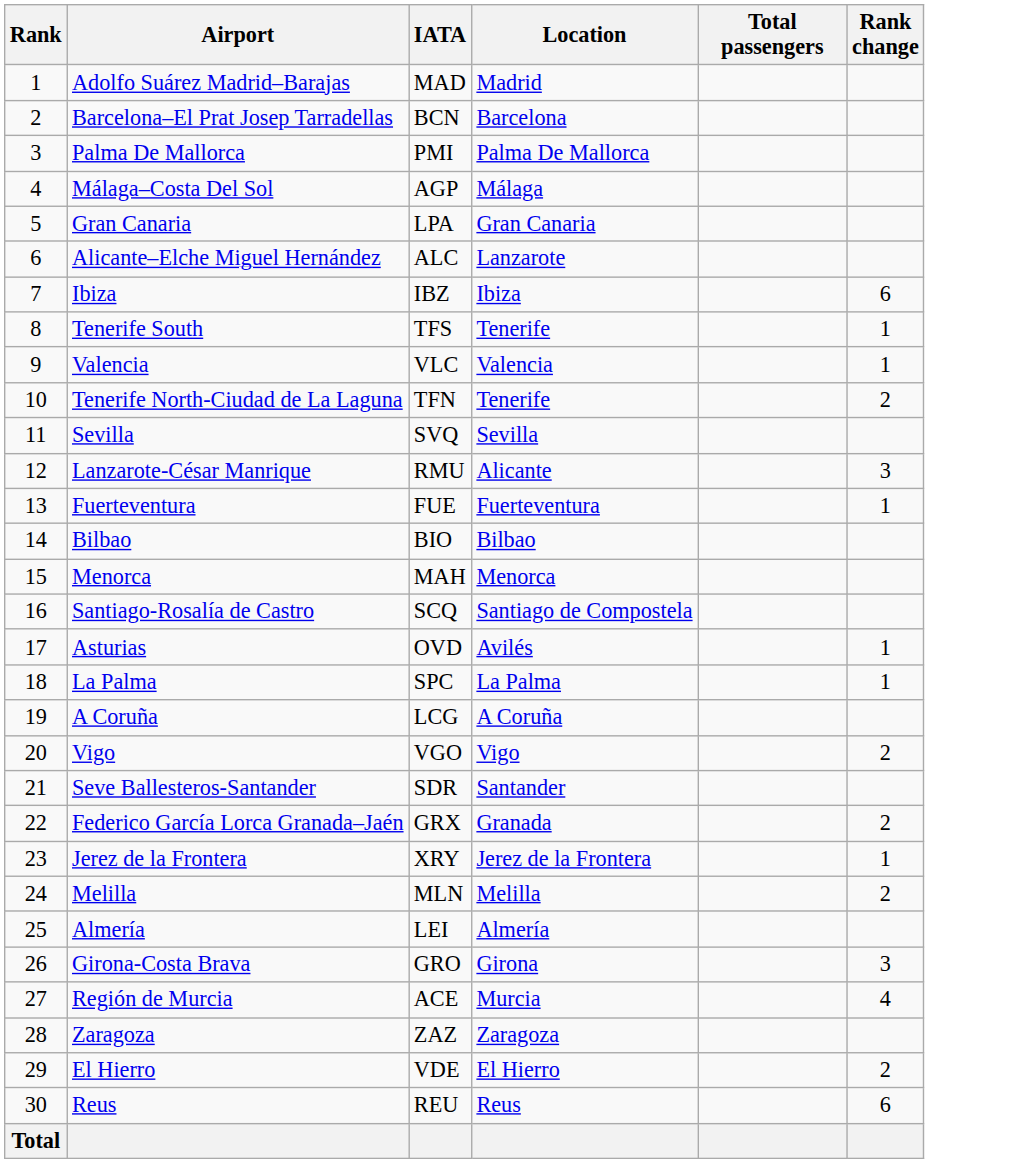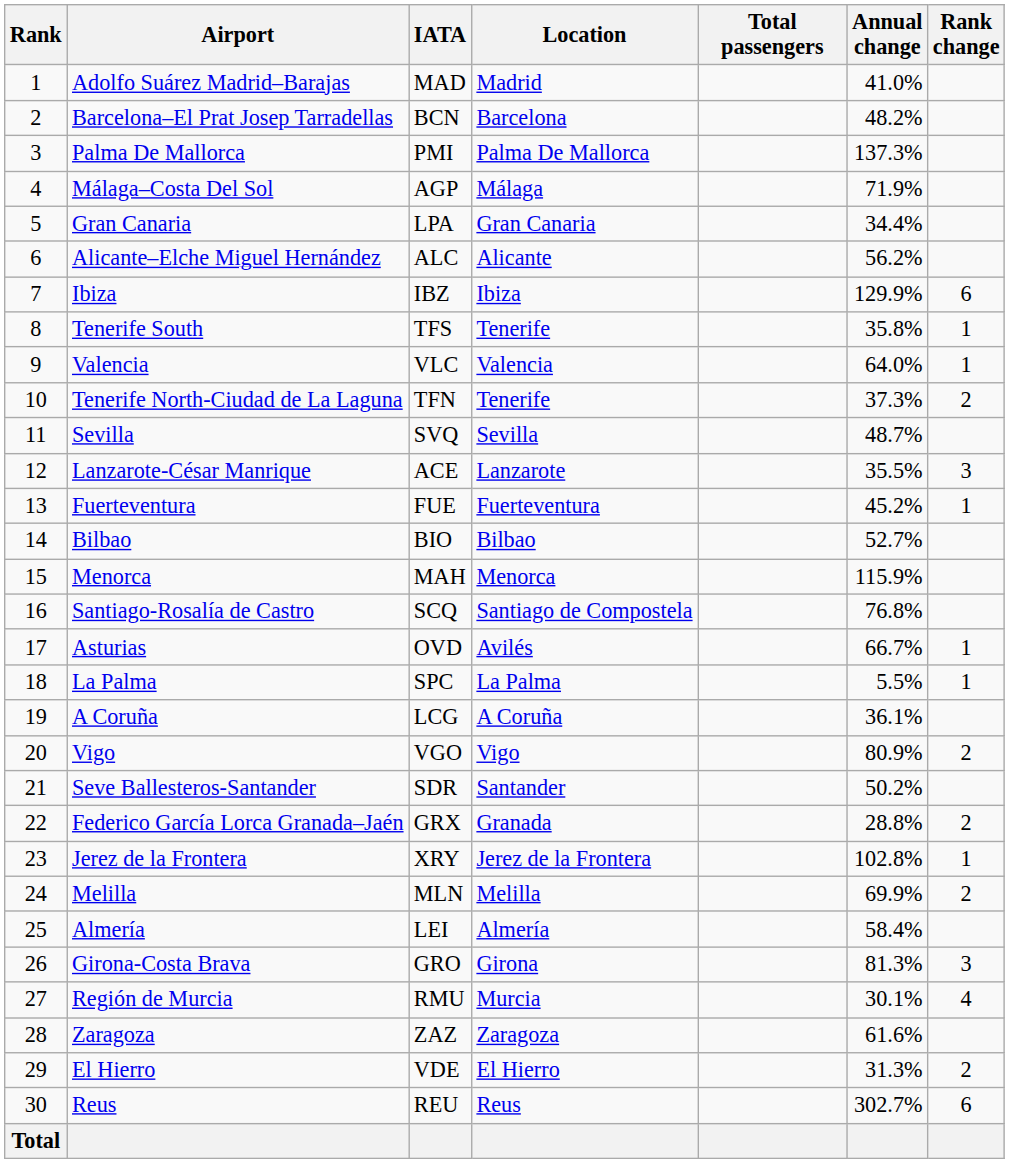 <table class="wikitable sortable">
 <tr>
 <th>Rank</th>
 <th>Airport</th>
 <th>IATA</th>
 <th>Location</th>
 <th style="width:100px">Total<br>passengers</th>
+<th>Annual<br>change</th>
 <th>Rank<br>change</th>
 </tr>
 <tr>
 <td align="center">1</td>
 <td><a href='#'>Adolfo Suárez Madrid–Barajas</a></td>
 <td>MAD</td>
 <td><a href='#'>Madrid</a></td>
 <td align="right"></td>
+<td align="right">41.0%</td>
 <td align="center"></td>
 </tr>
 <tr>
 <td align="center">2</td>
 <td><a href='#'>Barcelona–El Prat Josep Tarradellas</a></td>
 <td>BCN</td>
 <td><a href='#'>Barcelona</a></td>
 <td align="right"></td>
+<td align="right">48.2%</td>
 <td align="center"></td>
 </tr>
 <tr>
 <td align="center">3</td>
 <td><a href='#'>Palma De Mallorca</a></td>
 <td>PMI</td>
 <td><a href='#'>Palma De Mallorca</a></td>
 <td align="right"></td>
+<td align="right">137.3%</td>
 <td align="center"></td>
 </tr>
 <tr>
 <td align="center">4</td>
 <td><a href='#'>Málaga–Costa Del Sol</a></td>
 <td>AGP</td>
 <td><a href='#'>Málaga</a></td>
 <td align="right"></td>
+<td align="right">71.9%</td>
 <td align="center"></td>
 </tr>
 <tr>
 <td align="center">5</td>
 <td><a href='#'>Gran Canaria</a></td>
 <td>LPA</td>
 <td><a href='#'>Gran Canaria</a></td>
 <td align="right"></td>
+<td align="right">34.4%</td>
 <td align="center"></td>
 </tr>
 <tr>
 <td align="center">6</td>
 <td><a href='#'>Alicante–Elche Miguel Hernández</a></td>
 <td>ALC</td>
-<td><a href='#'>Lanzarote</a></td>
+<td><a href='#'>Alicante</a></td>
 <td align="right"></td>
+<td align="right">56.2%</td>
 <td align="center"></td>
 </tr>
 <tr>
 <td align="center">7</td>
 <td><a href='#'>Ibiza</a></td>
 <td>IBZ</td>
 <td><a href='#'>Ibiza</a></td>
 <td align="right"></td>
+<td align="right">129.9%</td>
 <td align="center"> 6</td>
 </tr>
 <tr>
 <td align="center">8</td>
 <td><a href='#'>Tenerife South</a></td>
 <td>TFS</td>
 <td><a href='#'>Tenerife</a></td>
 <td align="right"></td>
+<td align="right">35.8%</td>
 <td align="center"> 1</td>
 </tr>
 <tr>
 <td align="center">9</td>
 <td><a href='#'>Valencia</a></td>
 <td>VLC</td>
 <td><a href='#'>Valencia</a></td>
 <td align="right"></td>
+<td align="right">64.0%</td>
 <td align="center"> 1</td>
 </tr>
 <tr>
 <td align="center">10</td>
 <td><a href='#'>Tenerife North-Ciudad de La Laguna</a></td>
 <td>TFN</td>
 <td><a href='#'>Tenerife</a></td>
 <td align="right"></td>
+<td align="right">37.3%</td>
 <td align="center"> 2</td>
 </tr>
 <tr>
 <td align="center">11</td>
 <td><a href='#'>Sevilla</a></td>
 <td>SVQ</td>
 <td><a href='#'>Sevilla</a></td>
 <td align="right"></td>
+<td align="right">48.7%</td>
 <td align="center"></td>
 </tr>
 <tr>
 <td align="center">12</td>
 <td><a href='#'>Lanzarote-César Manrique</a></td>
-<td>RMU</td>
-<td><a href='#'>Alicante</a></td>
+<td>ACE</td>
+<td><a href='#'>Lanzarote</a></td>
 <td align="right"></td>
+<td align="right">35.5%</td>
 <td align="center"> 3</td>
 </tr>
 <tr>
 <td align="center">13</td>
 <td><a href='#'>Fuerteventura</a></td>
 <td>FUE</td>
 <td><a href='#'>Fuerteventura</a></td>
 <td align="right"></td>
+<td align="right">45.2%</td>
 <td align="center"> 1</td>
 </tr>
 <tr>
 <td align="center">14</td>
 <td><a href='#'>Bilbao</a></td>
 <td>BIO</td>
 <td><a href='#'>Bilbao</a></td>
 <td align="right"></td>
+<td align="right">52.7%</td>
 <td align="center"></td>
 </tr>
 <tr>
 <td align="center">15</td>
 <td><a href='#'>Menorca</a></td>
 <td>MAH</td>
 <td><a href='#'>Menorca</a></td>
 <td align="right"></td>
+<td align="right">115.9%</td>
 <td align="center"></td>
 </tr>
 <tr>
 <td align="center">16</td>
 <td><a href='#'>Santiago-Rosalía de Castro</a></td>
 <td>SCQ</td>
 <td><a href='#'>Santiago de Compostela</a></td>
 <td align="right"></td>
+<td align="right">76.8%</td>
 <td align="center"></td>
 </tr>
 <tr>
 <td align="center">17</td>
 <td><a href='#'>Asturias</a></td>
 <td>OVD</td>
 <td><a href='#'>Avilés</a></td>
 <td align="right"></td>
+<td align="right">66.7%</td>
 <td align="center"> 1</td>
 </tr>
 <tr>
 <td align="center">18</td>
 <td><a href='#'>La Palma</a></td>
 <td>SPC</td>
 <td><a href='#'>La Palma</a></td>
 <td align="right"></td>
+<td align="right">5.5%</td>
 <td align="center"> 1</td>
 </tr>
 <tr>
 <td align="center">19</td>
 <td><a href='#'>A Coruña</a></td>
 <td>LCG</td>
 <td><a href='#'>A Coruña</a></td>
 <td align="right"></td>
+<td align="right">36.1%</td>
 <td align="center"></td>
 </tr>
 <tr>
 <td align="center">20</td>
 <td><a href='#'>Vigo</a></td>
 <td>VGO</td>
 <td><a href='#'>Vigo</a></td>
 <td align="right"></td>
+<td align="right">80.9%</td>
 <td align="center"> 2</td>
 </tr>
 <tr>
 <td align="center">21</td>
 <td><a href='#'>Seve Ballesteros-Santander</a></td>
 <td>SDR</td>
 <td><a href='#'>Santander</a></td>
 <td align="right"></td>
+<td align="right">50.2%</td>
 <td align="center"></td>
 </tr>
 <tr>
 <td align="center">22</td>
 <td><a href='#'>Federico García Lorca Granada–Jaén</a></td>
 <td>GRX</td>
 <td><a href='#'>Granada</a></td>
 <td align="right"></td>
+<td align="right">28.8%</td>
 <td align="center"> 2</td>
 </tr>
 <tr>
 <td align="center">23</td>
 <td><a href='#'>Jerez de la Frontera</a></td>
 <td>XRY</td>
 <td><a href='#'>Jerez de la Frontera</a></td>
 <td align="right"></td>
+<td align="right">102.8%</td>
 <td align="center"> 1</td>
 </tr>
 <tr>
 <td align="center">24</td>
 <td><a href='#'>Melilla</a></td>
 <td>MLN</td>
 <td><a href='#'>Melilla</a></td>
 <td align="right"></td>
+<td align="right">69.9%</td>
 <td align="center"> 2</td>
 </tr>
 <tr>
 <td align="center">25</td>
 <td><a href='#'>Almería</a></td>
 <td>LEI</td>
 <td><a href='#'>Almería</a></td>
 <td align="right"></td>
+<td align="right">58.4%</td>
 <td align="center"></td>
 </tr>
 <tr>
 <td align="center">26</td>
 <td><a href='#'>Girona-Costa Brava</a></td>
 <td>GRO</td>
 <td><a href='#'>Girona</a></td>
 <td align="right"></td>
+<td align="right">81.3%</td>
 <td align="center"> 3</td>
 </tr>
 <tr>
 <td align="center">27</td>
 <td><a href='#'>Región de Murcia</a></td>
-<td>ACE</td>
+<td>RMU</td>
 <td><a href='#'>Murcia</a></td>
 <td align="right"></td>
+<td align="right">30.1%</td>
 <td align="center"> 4</td>
 </tr>
 <tr>
 <td align="center">28</td>
 <td><a href='#'>Zaragoza</a></td>
 <td>ZAZ</td>
 <td><a href='#'>Zaragoza</a></td>
 <td align="right"></td>
+<td align="right">61.6%</td>
 <td align="center"></td>
 </tr>
 <tr>
 <td align="center">29</td>
 <td><a href='#'>El Hierro</a></td>
 <td>VDE</td>
 <td><a href='#'>El Hierro</a></td>
 <td align="right"></td>
+<td align="right">31.3%</td>
 <td align="center"> 2</td>
 </tr>
 <tr>
 <td align="center">30</td>
 <td><a href='#'>Reus</a></td>
 <td>REU</td>
 <td><a href='#'>Reus</a></td>
 <td align="right"></td>
+<td align="right">302.7%</td>
 <td align="center"> 6</td>
 </tr>
 <tr>
 <th>Total</th>
 <th></th>
 <th></th>
 <th></th>
 <th></th>
+<th align="right"></th>
 <th></th>
 </tr>
 </table>
